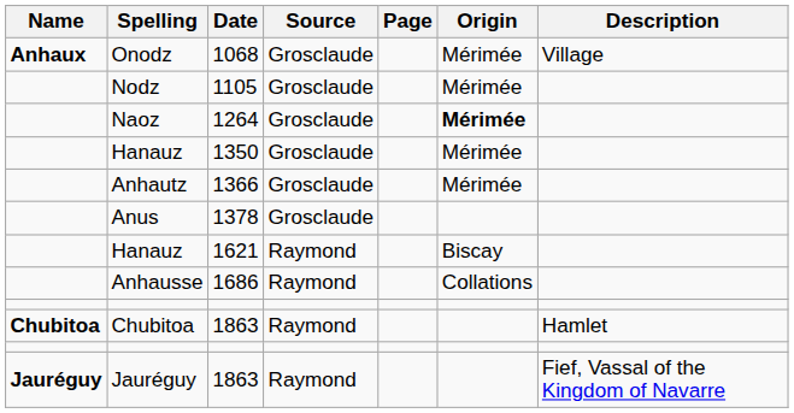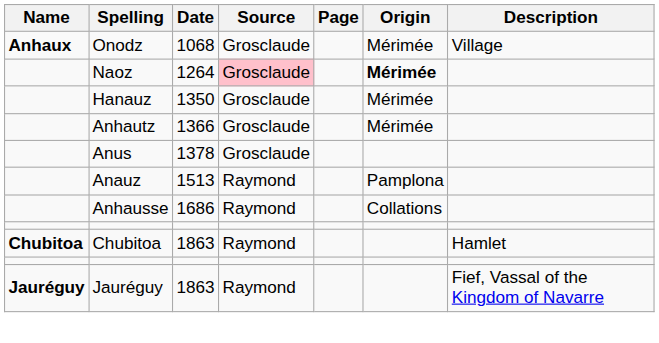 <table class="wikitable">
 <tr>
 <th>Name</th>
 <th>Spelling</th>
 <th>Date</th>
 <th>Source</th>
 <th>Page</th>
 <th>Origin</th>
 <th>Description</th>
 </tr>
 <tr>
 <td><strong>Anhaux</strong></td>
 <td>Onodz</td>
 <td>1068</td>
 <td>Grosclaude</td>
 <td></td>
 <td>Mérimée</td>
 <td>Village</td>
 </tr>
 <tr>
 <td></td>
-<td>Nodz</td>
-<td>1105</td>
-<td>Grosclaude</td>
-<td></td>
-<td>Mérimée</td>
-<td></td>
-</tr>
-<tr>
-<td></td>
 <td>Naoz</td>
 <td>1264</td>
-<td>Grosclaude</td>
+<td style="background: pink;">Grosclaude</td>
 <td></td>
 <td><strong>Mérimée</strong></td>
 <td></td>
 </tr>
 <tr>
 <td></td>
 <td>Hanauz</td>
 <td>1350</td>
 <td>Grosclaude</td>
 <td></td>
 <td>Mérimée</td>
 <td></td>
 </tr>
 <tr>
 <td></td>
 <td>Anhautz</td>
 <td>1366</td>
 <td>Grosclaude</td>
 <td></td>
 <td>Mérimée</td>
 <td></td>
 </tr>
 <tr>
 <td></td>
 <td>Anus</td>
 <td>1378</td>
 <td>Grosclaude</td>
 <td></td>
 <td></td>
 <td></td>
 </tr>
 <tr>
 <td></td>
-<td>Hanauz</td>
-<td>1621</td>
+<td>Anauz</td>
+<td>1513</td>
 <td>Raymond</td>
 <td></td>
-<td>Biscay</td>
+<td>Pamplona</td>
 <td></td>
 </tr>
 <tr>
 <td></td>
 <td>Anhausse</td>
 <td>1686</td>
 <td>Raymond</td>
 <td></td>
 <td>Collations</td>
 <td></td>
 </tr>
 <tr>
 <td></td>
 <td></td>
 <td></td>
 <td></td>
 <td></td>
 <td></td>
 <td></td>
 </tr>
 <tr>
 <td><strong>Chubitoa</strong></td>
 <td>Chubitoa</td>
 <td>1863</td>
 <td>Raymond</td>
 <td></td>
 <td></td>
 <td>Hamlet</td>
 </tr>
 <tr>
 <td></td>
 <td></td>
 <td></td>
 <td></td>
 <td></td>
 <td></td>
 <td></td>
 </tr>
 <tr>
 <td><strong>Jauréguy</strong></td>
 <td>Jauréguy</td>
 <td>1863</td>
 <td>Raymond</td>
 <td></td>
 <td></td>
 <td>Fief, Vassal of the <a href='#'>Kingdom of Navarre</a></td>
 </tr>
 </table>
